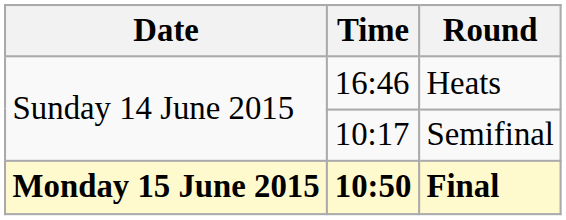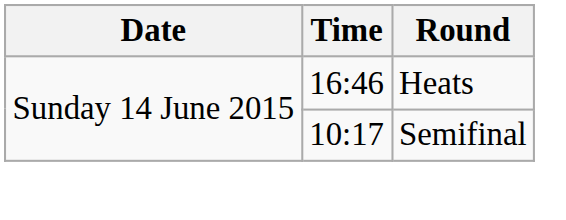 <table class="wikitable">
 <tr>
 <th>Date</th>
 <th>Time</th>
 <th>Round</th>
 </tr>
 <tr>
 <td rowspan=2>Sunday 14 June 2015</td>
 <td>16:46</td>
 <td>Heats</td>
 </tr>
 <tr>
 <td>10:17</td>
 <td>Semifinal</td>
 </tr>
-<tr>
-<td style=background:lemonchiffon><strong>Monday 15 June 2015</strong></td>
-<td style=background:lemonchiffon><strong>10:50</strong></td>
-<td style=background:lemonchiffon><strong>Final</strong></td>
-</tr>
 </table>
